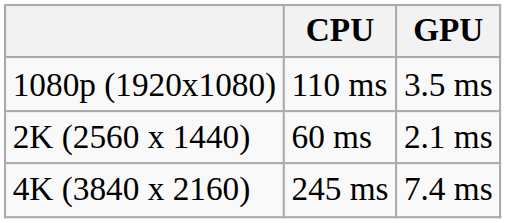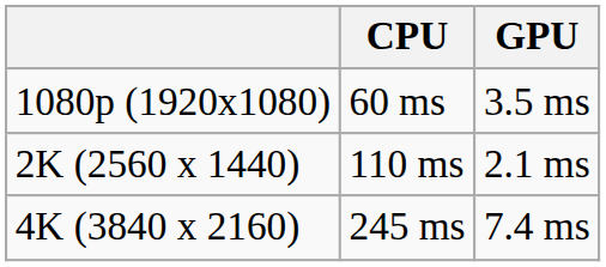 <table class="wikitable">
 <tr>
 <th></th>
 <th>CPU</th>
 <th>GPU</th>
 </tr>
 <tr>
 <td>1080p (1920x1080)</td>
-<td>110 ms</td>
+<td>60 ms</td>
 <td>3.5 ms</td>
 </tr>
 <tr>
 <td>2K (2560 x 1440)</td>
-<td>60 ms</td>
+<td>110 ms</td>
 <td>2.1 ms</td>
 </tr>
 <tr>
 <td>4K (3840 x 2160)</td>
 <td>245 ms</td>
 <td>7.4 ms</td>
 </tr>
 </table>
